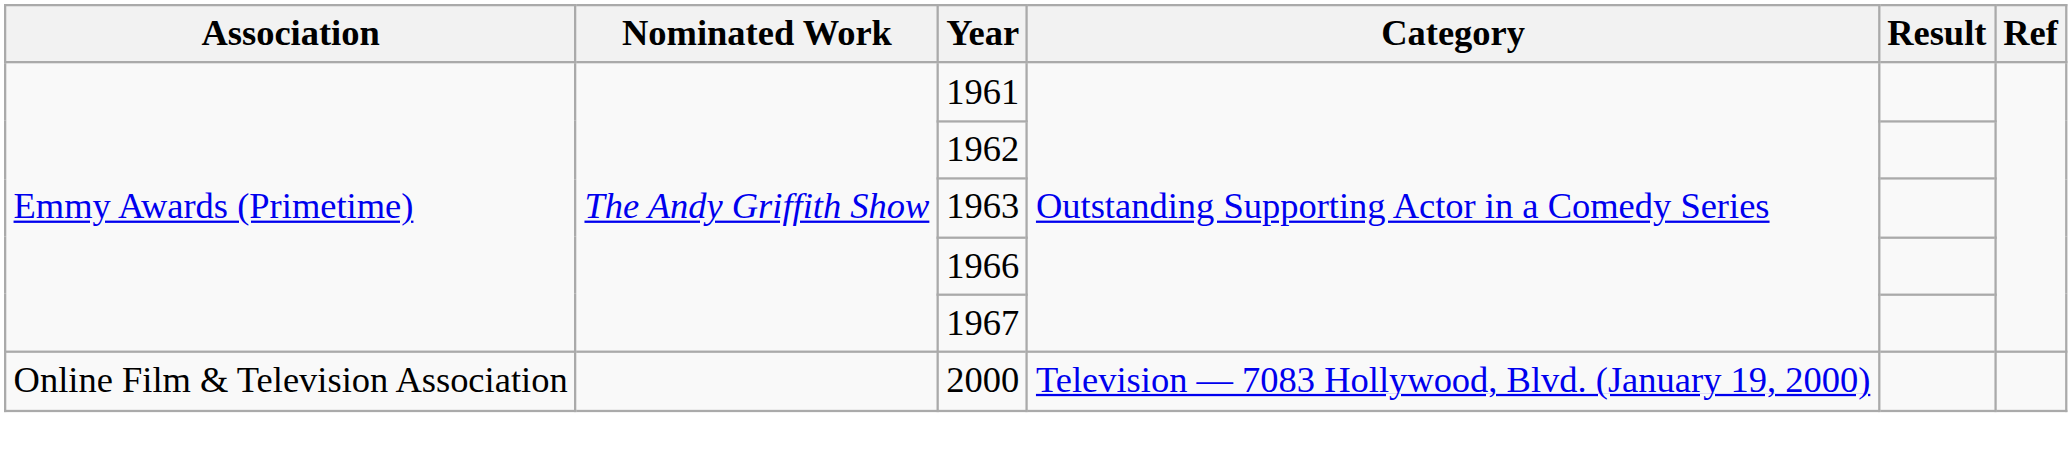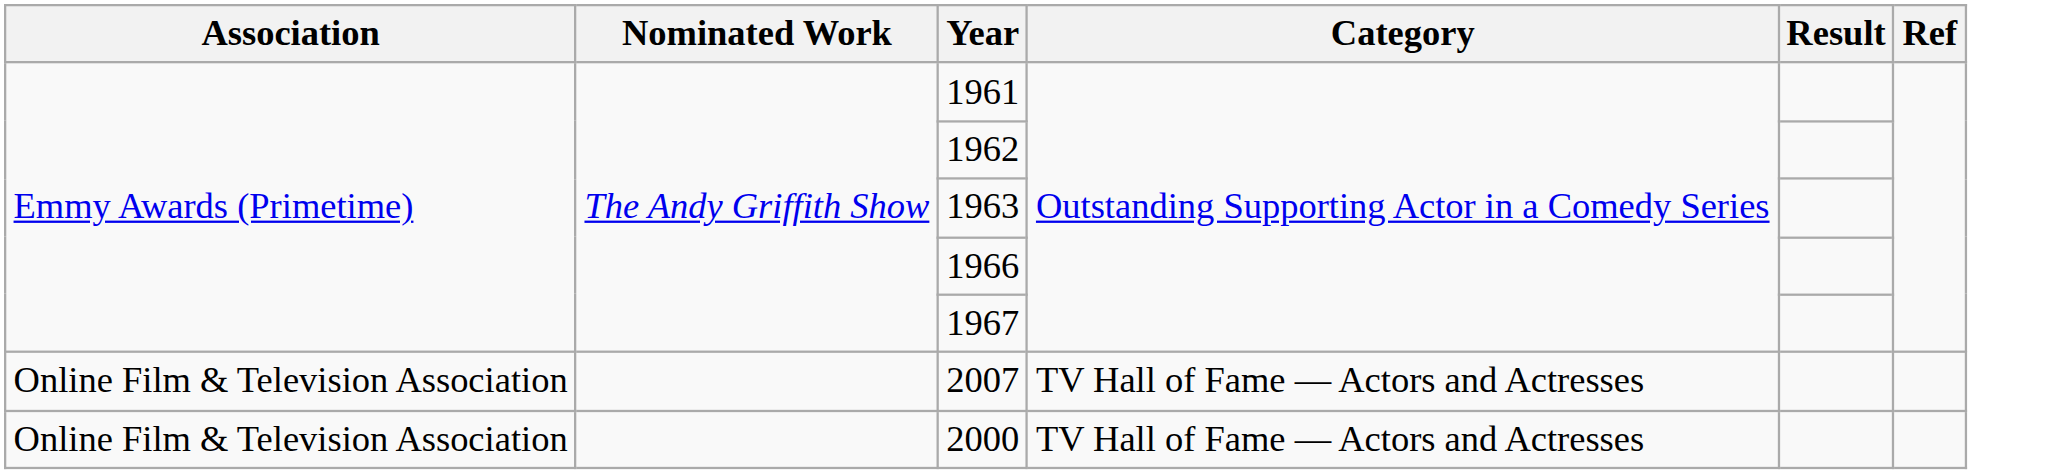 <table class="wikitable">
 <tr>
 <th>Association</th>
 <th>Nominated Work</th>
 <th>Year</th>
 <th>Category</th>
 <th>Result</th>
 <th>Ref</th>
 </tr>
 <tr>
 <td rowspan="5"><a href='#'>Emmy Awards (Primetime)</a></td>
 <td rowspan="5"><em><a href='#'>The Andy Griffith Show</a></em></td>
 <td>1961</td>
 <td rowspan="5"><a href='#'>Outstanding Supporting Actor in a Comedy Series</a></td>
 <td></td>
 <td rowspan="5"></td>
 </tr>
 <tr>
 <td>1962</td>
 <td></td>
 </tr>
 <tr>
 <td>1963</td>
 <td></td>
 </tr>
 <tr>
 <td>1966</td>
 <td></td>
 </tr>
 <tr>
 <td>1967</td>
 <td></td>
 </tr>
 <tr>
 <td>Online Film & Television Association</td>
 <td></td>
+<td>2007</td>
+<td>TV Hall of Fame — Actors and Actresses</td>
+<td></td>
+<td></td>
+</tr>
+<tr>
+<td>Online Film & Television Association</td>
+<td></td>
 <td>2000</td>
-<td><a href='#'>Television — 7083 Hollywood, Blvd. (January 19, 2000)</a></td>
+<td>TV Hall of Fame — Actors and Actresses</td>
 <td></td>
 <td></td>
 </tr>
 </table>
